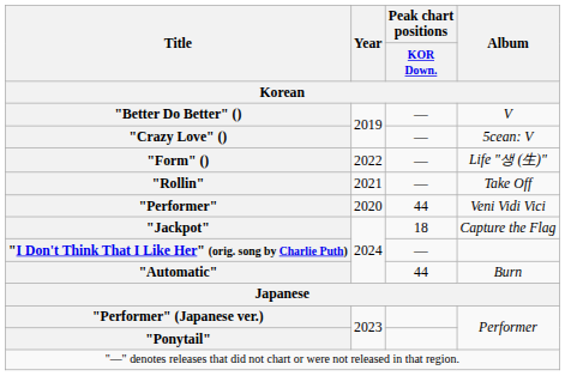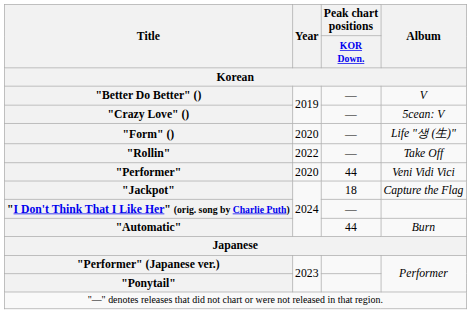 <table class="wikitable plainrowheaders" style="text-align:center">
 <tr>
 <th scope="col" rowspan="2">Title</th>
 <th scope="col" rowspan="2">Year</th>
 <th rowspan="1" scope="col">Peak chart<br>positions</th>
 <th scope="col" rowspan="2">Album</th>
 </tr>
 <tr>
 <th scope="col" style="font-size:90% width:2.5em"><small><a href='#'>KOR<br>Down.</a></small><br></th>
 </tr>
 <tr>
 <th colspan="4">Korean</th>
 </tr>
 <tr>
 <th scope="row">"Better Do Better" ()</th>
 <td rowspan="2">2019</td>
 <td>—</td>
 <td><em>V</em></td>
 </tr>
 <tr>
 <th scope="row">"Crazy Love" ()</th>
 <td>—</td>
 <td><em>5cean: V</em></td>
 </tr>
 <tr>
 <th scope="row">"Form" ()</th>
-<td>2022</td>
+<td>2020</td>
 <td>—</td>
 <td><em>Life "생 (生)"</em></td>
 </tr>
 <tr>
 <th scope="row">"Rollin"</th>
-<td>2021</td>
+<td>2022</td>
 <td>—</td>
 <td><em>Take Off</em></td>
 </tr>
 <tr>
 <th scope="row">"Performer"</th>
 <td>2020</td>
 <td>44</td>
 <td><em>Veni Vidi Vici</em></td>
 </tr>
 <tr>
 <th scope="row">"Jackpot"</th>
 <td rowspan="3">2024</td>
 <td>18</td>
 <td><em>Capture the Flag</em></td>
 </tr>
 <tr>
 <th scope="row">"<a href='#'>I Don't Think That I Like Her</a>" <small>(orig. song by <a href='#'>Charlie Puth</a>)</small></th>
 <td>—</td>
 <td></td>
 </tr>
 <tr>
 <th scope="row">"Automatic"</th>
 <td>44</td>
 <td><em>Burn</em></td>
 </tr>
 <tr>
 <th colspan="4">Japanese</th>
 </tr>
 <tr>
 <th scope="row">"Performer" (Japanese ver.)</th>
 <td rowspan="2">2023</td>
 <td></td>
 <td rowspan="2"><em>Performer</em></td>
 </tr>
 <tr>
 <th scope="row">"Ponytail"</th>
 <td></td>
 </tr>
 <tr>
 <td colspan="4" style="font-size:85%;">"—" denotes releases that did not chart or were not released in that region.</td>
 </tr>
 </table>
